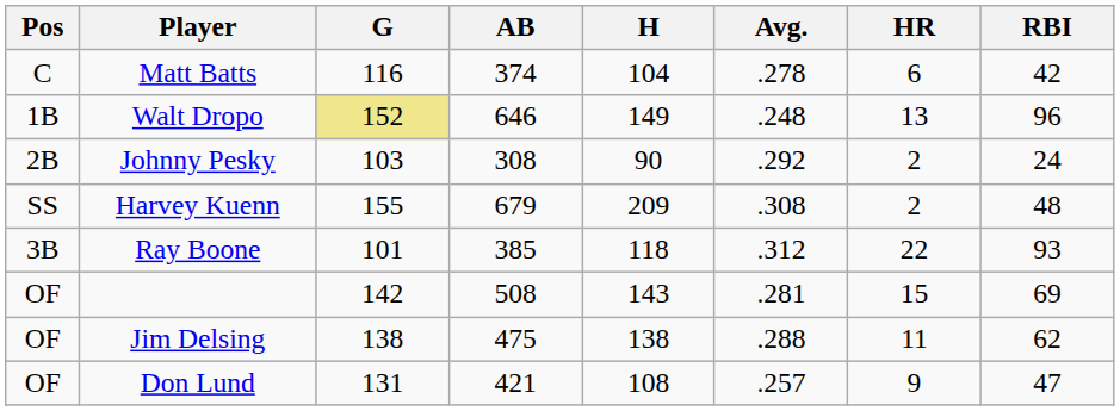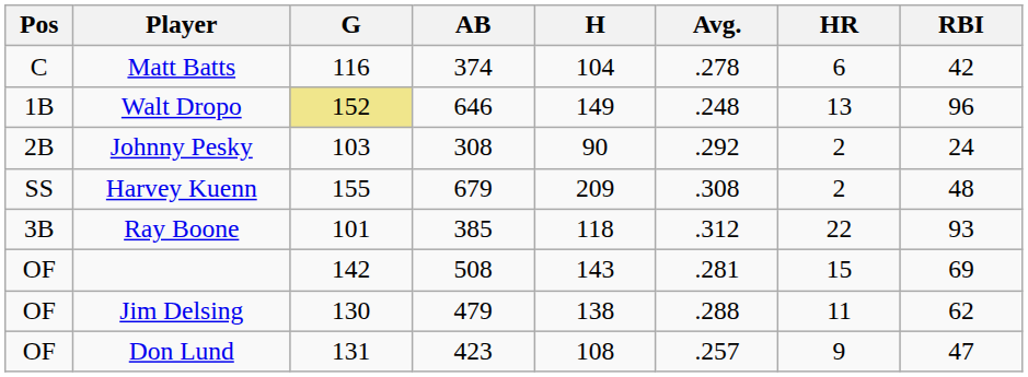 <table class="wikitable sortable">
 <tr>
 <th bgcolor="#DDDDFF" width="5%">Pos</th>
 <th bgcolor="#DDDDFF" width="16%">Player</th>
 <th bgcolor="#DDDDFF" width="9%">G</th>
 <th bgcolor="#DDDDFF" width="9%">AB</th>
 <th bgcolor="#DDDDFF" width="9%">H</th>
 <th bgcolor="#DDDDFF" width="9%">Avg.</th>
 <th bgcolor="#DDDDFF" width="9%">HR</th>
 <th bgcolor="#DDDDFF" width="9%">RBI</th>
 </tr>
 <tr align="center">
 <td>C</td>
 <td><a href='#'>Matt Batts</a></td>
 <td>116</td>
 <td>374</td>
 <td>104</td>
 <td>.278</td>
 <td>6</td>
 <td>42</td>
 </tr>
 <tr align=center>
 <td>1B</td>
 <td><a href='#'>Walt Dropo</a></td>
 <td style="background: khaki;">152</td>
 <td>646</td>
 <td>149</td>
 <td>.248</td>
 <td>13</td>
 <td>96</td>
 </tr>
 <tr align=center>
 <td>2B</td>
 <td><a href='#'>Johnny Pesky</a></td>
 <td>103</td>
 <td>308</td>
 <td>90</td>
 <td>.292</td>
 <td>2</td>
 <td>24</td>
 </tr>
 <tr align=center>
 <td>SS</td>
 <td><a href='#'>Harvey Kuenn</a></td>
 <td>155</td>
 <td>679</td>
 <td>209</td>
 <td>.308</td>
 <td>2</td>
 <td>48</td>
 </tr>
 <tr align=center>
 <td>3B</td>
 <td><a href='#'>Ray Boone</a></td>
 <td>101</td>
 <td>385</td>
 <td>118</td>
 <td>.312</td>
 <td>22</td>
 <td>93</td>
 </tr>
 <tr align=center>
 <td>OF</td>
 <td></td>
 <td>142</td>
 <td>508</td>
 <td>143</td>
 <td>.281</td>
 <td>15</td>
 <td>69</td>
 </tr>
 <tr align="center">
 <td>OF</td>
 <td><a href='#'>Jim Delsing</a></td>
-<td>138</td>
-<td>475</td>
+<td>130</td>
+<td>479</td>
 <td>138</td>
 <td>.288</td>
 <td>11</td>
 <td>62</td>
 </tr>
 <tr align=center>
 <td>OF</td>
 <td><a href='#'>Don Lund</a></td>
 <td>131</td>
-<td>421</td>
+<td>423</td>
 <td>108</td>
 <td>.257</td>
 <td>9</td>
 <td>47</td>
 </tr>
 </table>
